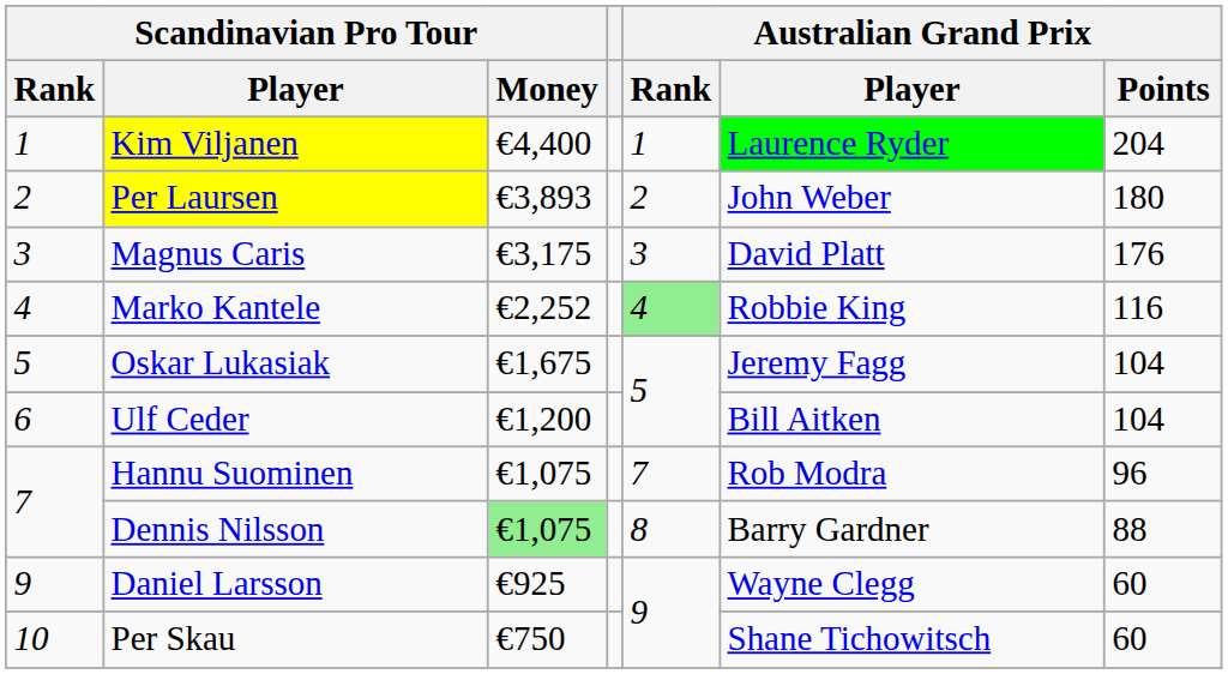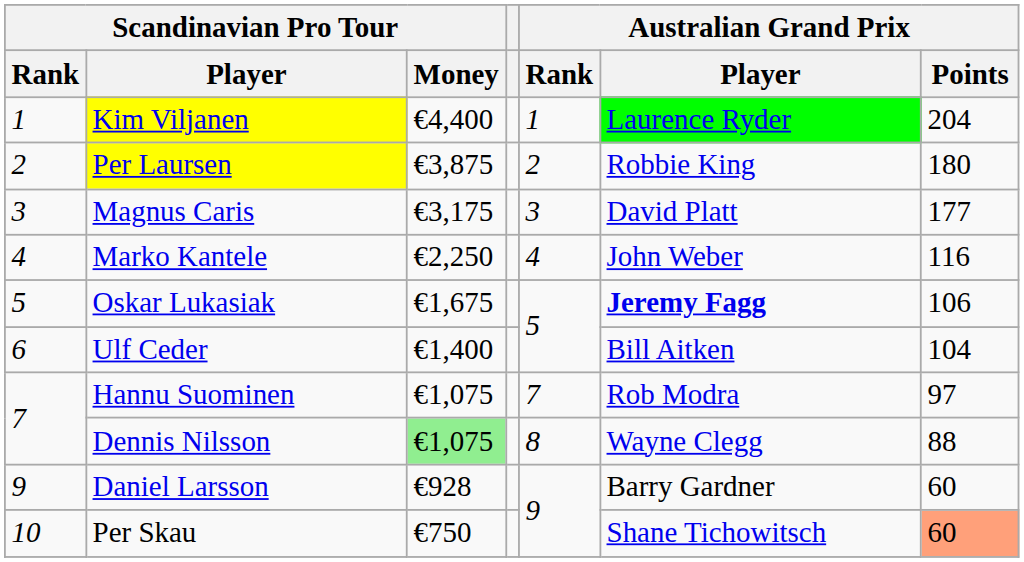 <table class="wikitable">
 <tr>
 <th colspan="3">Scandinavian Pro Tour</th>
 <th></th>
 <th colspan="3">Australian Grand Prix</th>
 </tr>
 <tr>
 <th>Rank</th>
 <th width=170>Player</th>
 <th width=47>Money</th>
 <th></th>
 <th>Rank</th>
 <th width=170>Player</th>
 <th width=47>Points</th>
 </tr>
 <tr>
 <td><em>1</em></td>
 <td style="background: yellow;"> <a href='#'>Kim Viljanen</a></td>
 <td>€4,400</td>
 <td></td>
 <td><em>1</em></td>
 <td style="background: lime;"> <a href='#'>Laurence Ryder</a></td>
 <td>204</td>
 </tr>
 <tr>
 <td><em>2</em></td>
 <td style="background: yellow;"> <a href='#'>Per Laursen</a></td>
-<td>€3,893</td>
+<td>€3,875</td>
 <td></td>
 <td><em>2</em></td>
-<td> <a href='#'>John Weber</a></td>
+<td> <a href='#'>Robbie King</a></td>
 <td>180</td>
 </tr>
 <tr>
 <td><em>3</em></td>
 <td> <a href='#'>Magnus Caris</a></td>
 <td>€3,175</td>
 <td></td>
 <td><em>3</em></td>
 <td> <a href='#'>David Platt</a></td>
-<td>176</td>
+<td>177</td>
 </tr>
 <tr>
 <td><em>4</em></td>
 <td> <a href='#'>Marko Kantele</a></td>
-<td>€2,252</td>
+<td>€2,250</td>
 <td></td>
-<td style="background: lightgreen;"><em>4</em></td>
-<td> <a href='#'>Robbie King</a></td>
+<td><em>4</em></td>
+<td> <a href='#'>John Weber</a></td>
 <td>116</td>
 </tr>
 <tr>
 <td><em>5</em></td>
 <td> <a href='#'>Oskar Lukasiak</a></td>
 <td>€1,675</td>
 <td></td>
 <td rowspan="2"><em>5</em></td>
-<td> <a href='#'>Jeremy Fagg</a></td>
-<td>104</td>
+<td><strong> <a href='#'>Jeremy Fagg</a></strong></td>
+<td>106</td>
 </tr>
 <tr>
 <td><em>6</em></td>
 <td> <a href='#'>Ulf Ceder</a></td>
-<td>€1,200</td>
+<td>€1,400</td>
 <td></td>
 <td> <a href='#'>Bill Aitken</a></td>
 <td>104</td>
 </tr>
 <tr>
 <td rowspan="2"><em>7</em></td>
 <td> <a href='#'>Hannu Suominen</a></td>
 <td>€1,075</td>
 <td></td>
 <td><em>7</em></td>
 <td> <a href='#'>Rob Modra</a></td>
-<td>96</td>
+<td>97</td>
 </tr>
 <tr>
 <td> <a href='#'>Dennis Nilsson</a></td>
 <td style="background: lightgreen;">€1,075</td>
 <td></td>
 <td><em>8</em></td>
-<td> Barry Gardner</td>
+<td> <a href='#'>Wayne Clegg</a></td>
 <td>88</td>
 </tr>
 <tr>
 <td><em>9</em></td>
 <td> <a href='#'>Daniel Larsson</a></td>
-<td>€925</td>
+<td>€928</td>
 <td></td>
 <td rowspan="2"><em>9</em></td>
-<td> <a href='#'>Wayne Clegg</a></td>
+<td> Barry Gardner</td>
 <td>60</td>
 </tr>
 <tr>
 <td><em>10</em></td>
 <td> Per Skau</td>
 <td>€750</td>
 <td></td>
 <td> <a href='#'>Shane Tichowitsch</a></td>
-<td>60</td>
+<td style="background: lightsalmon;">60</td>
 </tr>
 </table>
